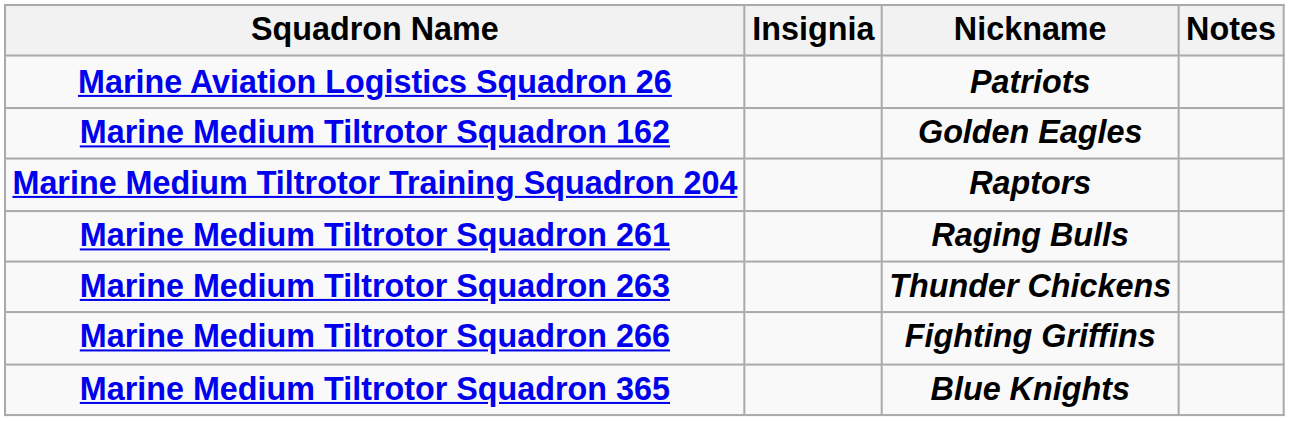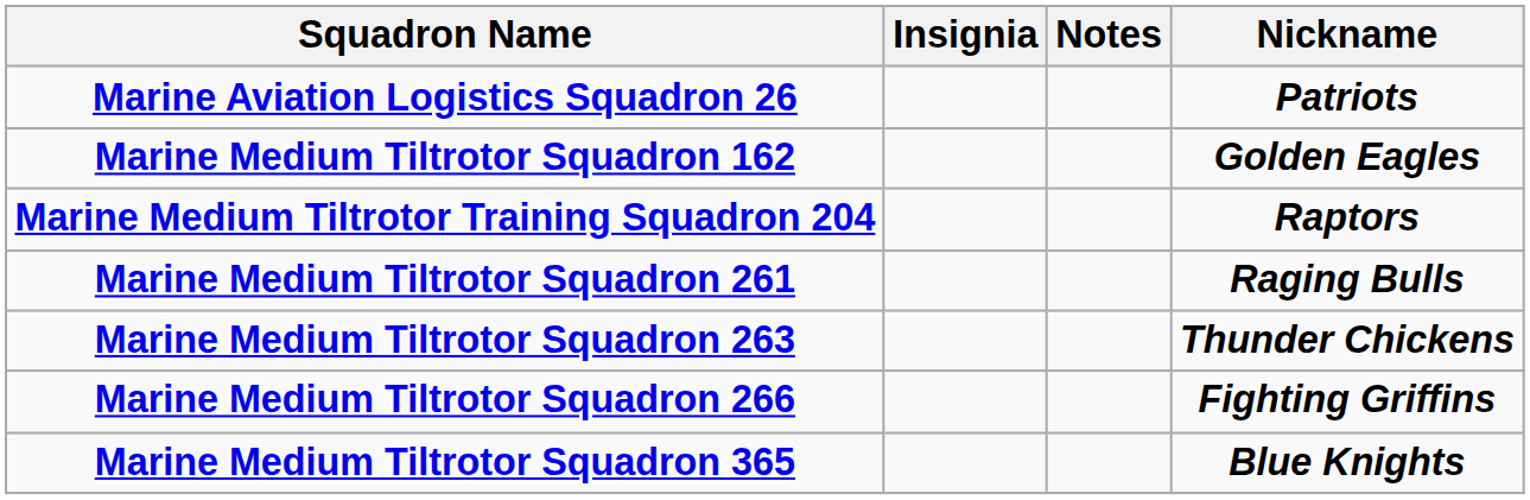 <table class="wikitable sortable" style="text-align:center">
 <tr>
 <th>Squadron Name</th>
 <th>Insignia</th>
+<th>Notes</th>
 <th>Nickname</th>
-<th>Notes</th>
 </tr>
 <tr>
 <td><strong><a href='#'>Marine Aviation Logistics Squadron 26</a></strong></td>
 <td></td>
+<td></td>
 <td><strong><em>Patriots</em></strong></td>
-<td></td>
 </tr>
 <tr>
 <td><strong><a href='#'>Marine Medium Tiltrotor Squadron 162</a></strong></td>
 <td></td>
+<td></td>
 <td><strong><em>Golden Eagles</em></strong></td>
-<td></td>
 </tr>
 <tr>
 <td><strong><a href='#'>Marine Medium Tiltrotor Training Squadron 204</a></strong></td>
 <td></td>
+<td></td>
 <td><strong><em>Raptors</em></strong></td>
-<td></td>
 </tr>
 <tr>
 <td><strong><a href='#'>Marine Medium Tiltrotor Squadron 261</a></strong></td>
 <td></td>
+<td></td>
 <td><strong><em>Raging Bulls</em></strong></td>
-<td></td>
 </tr>
 <tr>
 <td><strong><a href='#'>Marine Medium Tiltrotor Squadron 263</a></strong></td>
 <td></td>
+<td></td>
 <td><strong><em>Thunder Chickens</em></strong></td>
-<td></td>
 </tr>
 <tr>
 <td><strong><a href='#'>Marine Medium Tiltrotor Squadron 266</a></strong></td>
 <td></td>
+<td></td>
 <td><strong><em>Fighting Griffins</em></strong></td>
-<td></td>
 </tr>
 <tr>
 <td><strong><a href='#'>Marine Medium Tiltrotor Squadron 365</a></strong></td>
 <td></td>
+<td></td>
 <td><strong><em>Blue Knights</em></strong></td>
-<td></td>
 </tr>
 </table>
